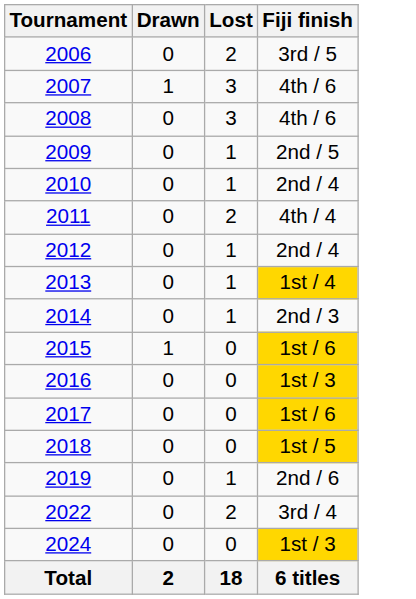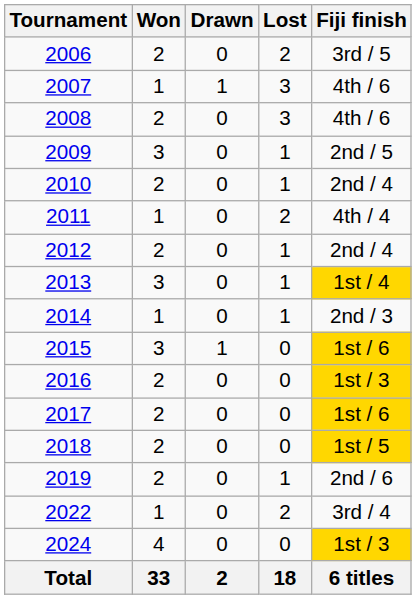 <table class="wikitable sortable" style="text-align: center;">
 <tr>
 <th>Tournament</th>
+<th>Won</th>
 <th>Drawn</th>
 <th>Lost</th>
 <th>Fiji finish</th>
 </tr>
 <tr>
 <td><a href='#'>2006</a></td>
+<td>2</td>
 <td>0</td>
 <td>2</td>
 <td>3rd / 5</td>
 </tr>
 <tr>
 <td><a href='#'>2007</a></td>
 <td>1</td>
+<td>1</td>
 <td>3</td>
 <td>4th / 6</td>
 </tr>
 <tr>
 <td><a href='#'>2008</a></td>
+<td>2</td>
 <td>0</td>
 <td>3</td>
 <td>4th / 6</td>
 </tr>
 <tr>
 <td><a href='#'>2009</a></td>
+<td>3</td>
 <td>0</td>
 <td>1</td>
 <td>2nd / 5</td>
 </tr>
 <tr>
 <td><a href='#'>2010</a></td>
+<td>2</td>
 <td>0</td>
 <td>1</td>
 <td>2nd / 4</td>
 </tr>
 <tr>
 <td><a href='#'>2011</a></td>
+<td>1</td>
 <td>0</td>
 <td>2</td>
 <td>4th / 4</td>
 </tr>
 <tr>
 <td><a href='#'>2012</a></td>
+<td>2</td>
 <td>0</td>
 <td>1</td>
 <td>2nd / 4</td>
 </tr>
 <tr>
 <td><a href='#'>2013</a></td>
+<td>3</td>
 <td>0</td>
 <td>1</td>
 <td bgcolor=#FFD700>1st / 4</td>
 </tr>
 <tr>
 <td><a href='#'>2014</a></td>
+<td>1</td>
 <td>0</td>
 <td>1</td>
 <td>2nd / 3</td>
 </tr>
 <tr>
 <td><a href='#'>2015</a></td>
+<td>3</td>
 <td>1</td>
 <td>0</td>
 <td bgcolor=#FFD700>1st / 6</td>
 </tr>
 <tr>
 <td><a href='#'>2016</a></td>
+<td>2</td>
 <td>0</td>
 <td>0</td>
 <td bgcolor=#FFD700>1st / 3</td>
 </tr>
 <tr>
 <td><a href='#'>2017</a></td>
+<td>2</td>
 <td>0</td>
 <td>0</td>
 <td bgcolor=#FFD700>1st / 6</td>
 </tr>
 <tr>
 <td><a href='#'>2018</a></td>
+<td>2</td>
 <td>0</td>
 <td>0</td>
 <td bgcolor=#FFD700>1st / 5</td>
 </tr>
 <tr>
 <td><a href='#'>2019</a></td>
+<td>2</td>
 <td>0</td>
 <td>1</td>
 <td>2nd / 6</td>
 </tr>
 <tr>
 <td><a href='#'>2022</a></td>
+<td>1</td>
 <td>0</td>
 <td>2</td>
 <td>3rd / 4</td>
 </tr>
 <tr>
 <td><a href='#'>2024</a></td>
+<td>4</td>
 <td>0</td>
 <td>0</td>
 <td bgcolor=#FFD700>1st / 3</td>
 </tr>
 <tr>
 <th>Total</th>
+<th>33</th>
 <th>2</th>
 <th>18</th>
 <th>6 titles</th>
 </tr>
 </table>
